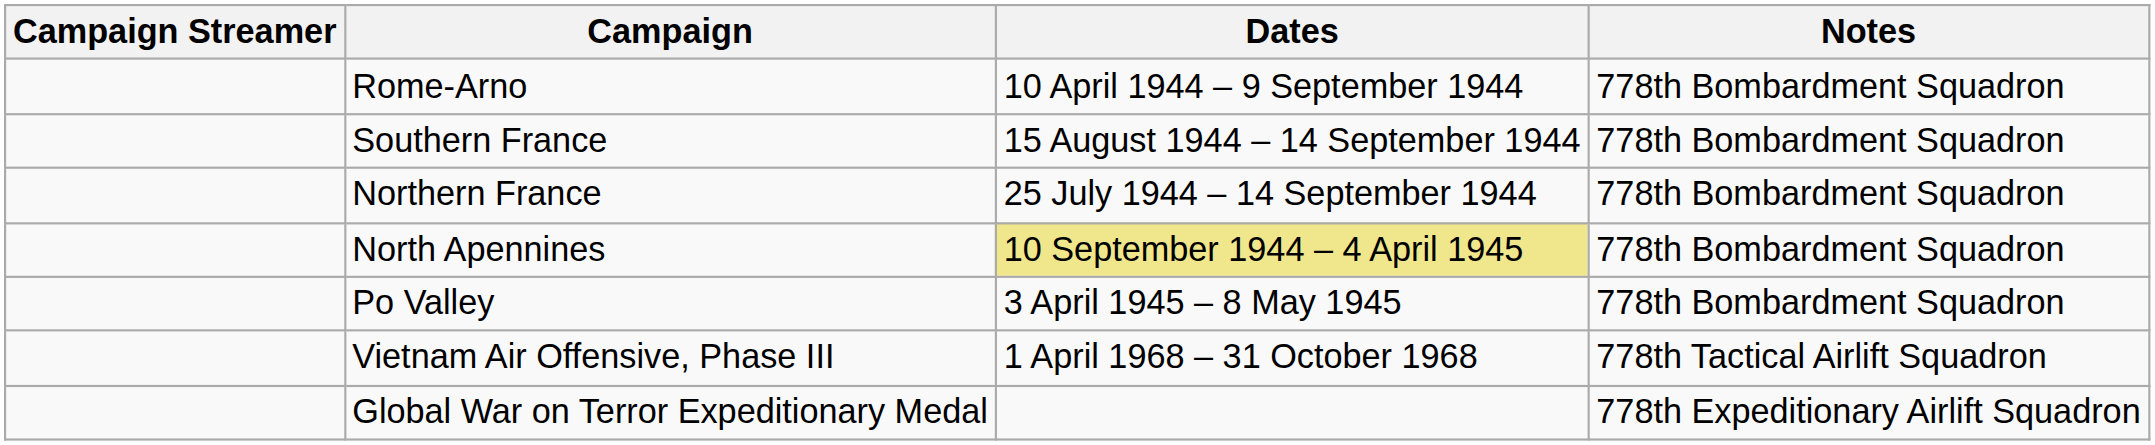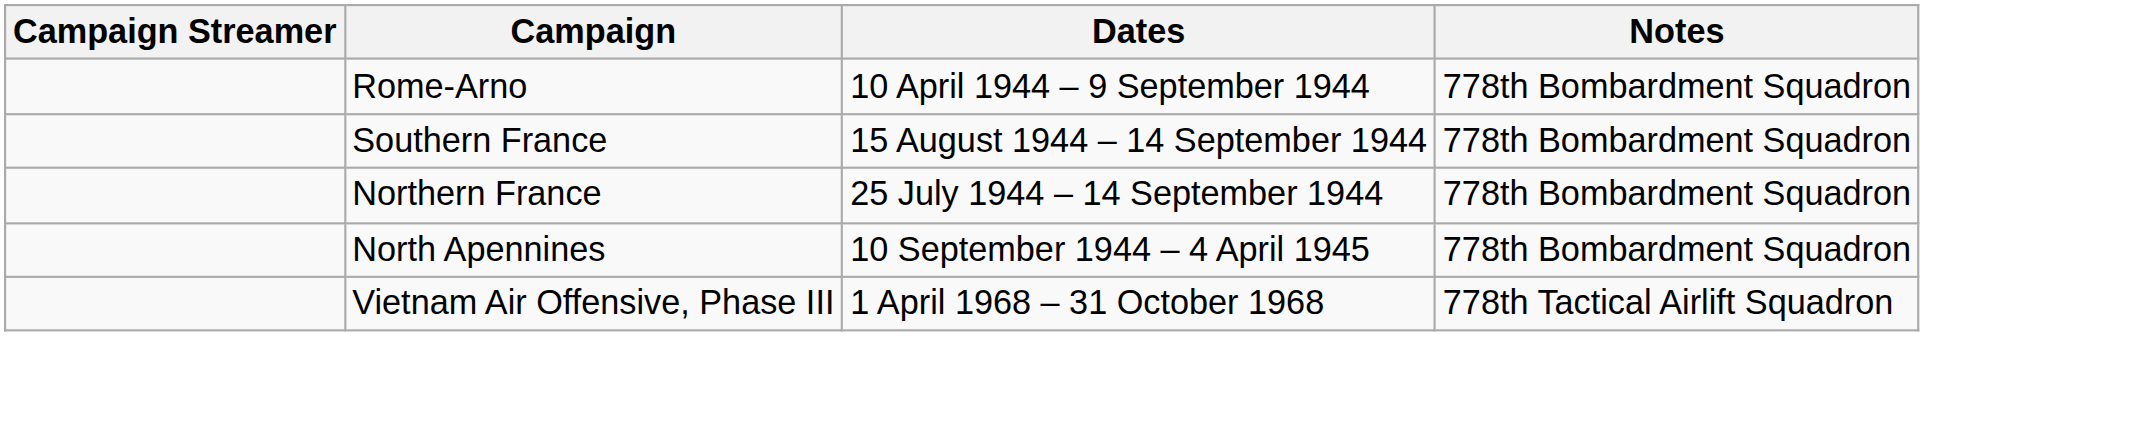 <table class="wikitable">
 <tr style="background:#efefef;">
 <th>Campaign Streamer</th>
 <th>Campaign</th>
 <th>Dates</th>
 <th>Notes</th>
 </tr>
 <tr>
 <td></td>
 <td>Rome-Arno</td>
 <td>10 April 1944 – 9 September 1944</td>
 <td>778th Bombardment Squadron</td>
 </tr>
 <tr>
 <td></td>
 <td>Southern France</td>
 <td>15 August 1944 – 14 September 1944</td>
 <td>778th Bombardment Squadron</td>
 </tr>
 <tr>
 <td></td>
 <td>Northern France</td>
 <td>25 July 1944 – 14 September 1944</td>
 <td>778th Bombardment Squadron</td>
 </tr>
 <tr>
 <td></td>
 <td>North Apennines</td>
-<td style="background: khaki;">10 September 1944 – 4 April 1945</td>
-<td>778th Bombardment Squadron</td>
-</tr>
-<tr>
-<td></td>
-<td>Po Valley</td>
-<td>3 April 1945 – 8 May 1945</td>
+<td>10 September 1944 – 4 April 1945</td>
 <td>778th Bombardment Squadron</td>
 </tr>
 <tr>
 <td></td>
 <td>Vietnam Air Offensive, Phase III</td>
 <td>1 April 1968 – 31 October 1968</td>
 <td>778th Tactical Airlift Squadron</td>
 </tr>
-<tr>
-<td></td>
-<td>Global War on Terror Expeditionary Medal</td>
-<td></td>
-<td>778th Expeditionary Airlift Squadron</td>
-</tr>
 </table>
